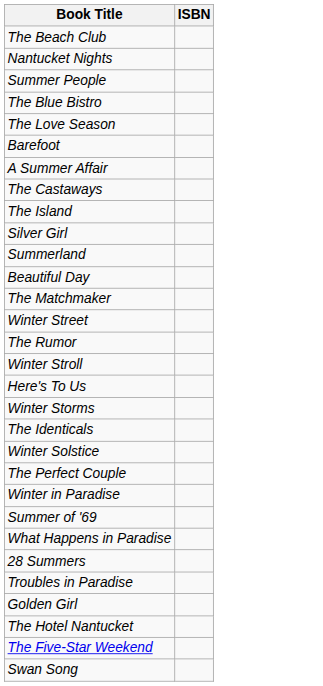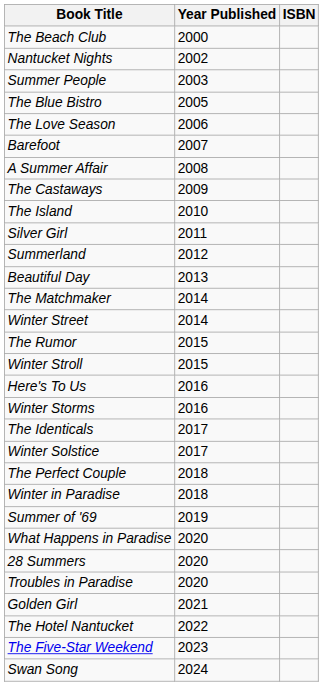 <table class="wikitable sortable">
 <tr>
 <th>Book Title</th>
+<th>Year Published</th>
 <th>ISBN</th>
 </tr>
 <tr>
 <td><em>The Beach Club</em></td>
+<td>2000</td>
 <td></td>
 </tr>
 <tr>
 <td><em>Nantucket Nights</em></td>
+<td>2002</td>
 <td></td>
 </tr>
 <tr>
 <td><em>Summer People</em></td>
+<td>2003</td>
 <td></td>
 </tr>
 <tr>
 <td><em>The Blue Bistro</em></td>
+<td>2005</td>
 <td></td>
 </tr>
 <tr>
 <td><em>The Love Season</em></td>
+<td>2006</td>
 <td></td>
 </tr>
 <tr>
 <td><em>Barefoot</em></td>
+<td>2007</td>
 <td></td>
 </tr>
 <tr>
 <td><em>A Summer Affair</em></td>
+<td>2008</td>
 <td></td>
 </tr>
 <tr>
 <td><em>The Castaways</em></td>
+<td>2009</td>
 <td></td>
 </tr>
 <tr>
 <td><em>The Island</em></td>
+<td>2010</td>
 <td></td>
 </tr>
 <tr>
 <td><em>Silver Girl</em></td>
+<td>2011</td>
 <td></td>
 </tr>
 <tr>
 <td><em>Summerland</em></td>
+<td>2012</td>
 <td></td>
 </tr>
 <tr>
 <td><em>Beautiful Day</em></td>
+<td>2013</td>
 <td></td>
 </tr>
 <tr>
 <td><em>The Matchmaker</em></td>
+<td>2014</td>
 <td></td>
 </tr>
 <tr>
 <td><em>Winter Street</em></td>
+<td>2014</td>
 <td></td>
 </tr>
 <tr>
 <td><em>The Rumor</em></td>
+<td>2015</td>
 <td></td>
 </tr>
 <tr>
 <td><em>Winter Stroll</em></td>
+<td>2015</td>
 <td></td>
 </tr>
 <tr>
 <td><em>Here's To Us</em></td>
+<td>2016</td>
 <td></td>
 </tr>
 <tr>
 <td><em>Winter Storms</em></td>
+<td>2016</td>
 <td></td>
 </tr>
 <tr>
 <td><em>The Identicals</em></td>
+<td>2017</td>
 <td></td>
 </tr>
 <tr>
 <td><em>Winter Solstice</em></td>
+<td>2017</td>
 <td></td>
 </tr>
 <tr>
 <td><em>The Perfect Couple</em></td>
+<td>2018</td>
 <td></td>
 </tr>
 <tr>
 <td><em>Winter in Paradise</em></td>
+<td>2018</td>
 <td></td>
 </tr>
 <tr>
 <td><em>Summer of '69</em></td>
+<td>2019</td>
 <td></td>
 </tr>
 <tr>
 <td><em>What Happens in Paradise</em></td>
+<td>2020</td>
 <td></td>
 </tr>
 <tr>
 <td><em>28 Summers</em></td>
+<td>2020</td>
 <td></td>
 </tr>
 <tr>
 <td><em>Troubles in Paradise</em></td>
+<td>2020</td>
 <td></td>
 </tr>
 <tr>
 <td><em>Golden Girl</em></td>
+<td>2021</td>
 <td></td>
 </tr>
 <tr>
 <td><em>The Hotel Nantucket</em></td>
+<td>2022</td>
 <td></td>
 </tr>
 <tr>
 <td><em><a href='#'>The Five-Star Weekend</a></em></td>
+<td>2023</td>
 <td></td>
 </tr>
 <tr>
 <td><em>Swan Song</em></td>
+<td>2024</td>
 <td></td>
 </tr>
 </table>
